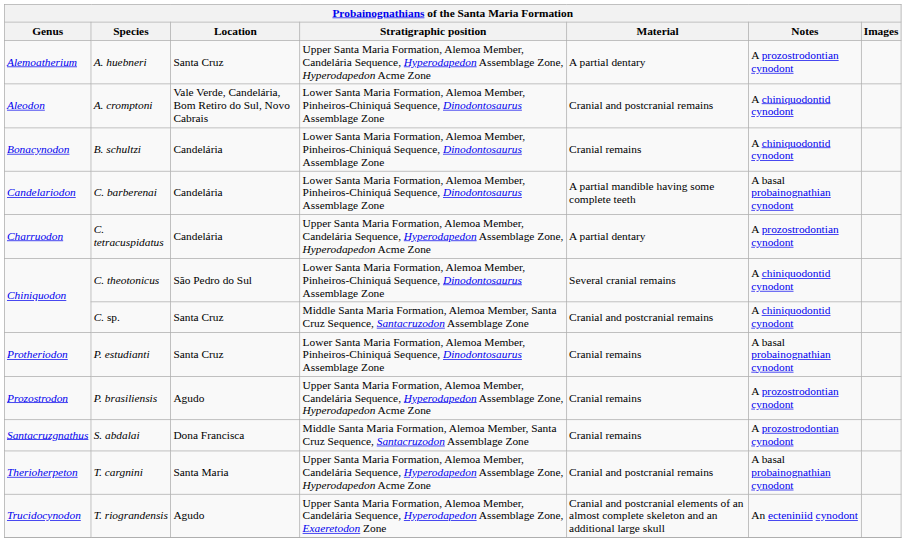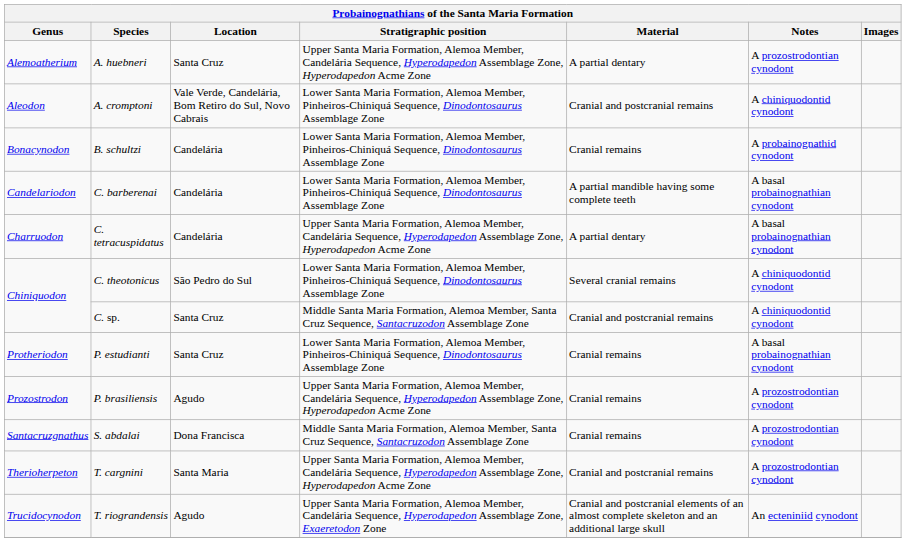 <table class="wikitable" style="margin:auto;"  >
 <tr>
 <th colspan="7" style="text-align:center;"><a href='#'>Probainognathians</a> of the Santa Maria Formation</th>
 </tr>
 <tr>
 <th>Genus</th>
 <th>Species</th>
 <th>Location</th>
 <th>Stratigraphic position</th>
 <th>Material</th>
 <th>Notes</th>
 <th>Images</th>
 </tr>
 <tr>
 <td><em><a href='#'>Alemoatherium</a></em></td>
 <td><em>A. huebneri</em></td>
 <td>Santa Cruz</td>
 <td>Upper Santa Maria Formation, Alemoa Member, Candelária Sequence, <em><a href='#'>Hyperodapedon</a></em> Assemblage Zone, <em>Hyperodapedon</em> Acme Zone</td>
 <td>A partial dentary</td>
 <td>A <a href='#'>prozostrodontian</a> <a href='#'>cynodont</a></td>
 <td></td>
 </tr>
 <tr>
 <td><em><a href='#'>Aleodon</a></em></td>
 <td><em>A.</em> <em>cromptoni</em></td>
 <td>Vale Verde, Candelária, Bom Retiro do Sul, Novo Cabrais</td>
 <td>Lower Santa Maria Formation, Alemoa Member, Pinheiros-Chiniquá Sequence, <em><a href='#'>Dinodontosaurus</a></em> Assemblage Zone</td>
 <td>Cranial and postcranial remains</td>
 <td>A <a href='#'>chiniquodontid</a> <a href='#'>cynodont</a></td>
 <td></td>
 </tr>
 <tr>
 <td><em><a href='#'>Bonacynodon</a></em></td>
 <td><em>B.</em> <em>schultzi</em></td>
 <td>Candelária</td>
 <td>Lower Santa Maria Formation, Alemoa Member, Pinheiros-Chiniquá Sequence, <em><a href='#'>Dinodontosaurus</a></em> Assemblage Zone</td>
 <td>Cranial remains</td>
-<td>A <a href='#'>chiniquodontid</a> <a href='#'>cynodont</a></td>
+<td>A <a href='#'>probainognathid</a> <a href='#'>cynodont</a></td>
 <td></td>
 </tr>
 <tr>
 <td><em><a href='#'>Candelariodon</a></em></td>
 <td><em>C. barberenai</em></td>
 <td>Candelária</td>
 <td>Lower Santa Maria Formation, Alemoa Member, Pinheiros-Chiniquá Sequence, <em><a href='#'>Dinodontosaurus</a></em> Assemblage Zone</td>
 <td>A partial mandible having some complete teeth</td>
 <td>A basal <a href='#'>probainognathian</a> <a href='#'>cynodont</a></td>
 <td></td>
 </tr>
 <tr>
 <td><em><a href='#'>Charruodon</a></em></td>
 <td><em>C.</em> <em>tetracuspidatus</em></td>
 <td>Candelária</td>
 <td>Upper Santa Maria Formation, Alemoa Member, Candelária Sequence, <em><a href='#'>Hyperodapedon</a></em> Assemblage Zone, <em>Hyperodapedon</em> Acme Zone</td>
 <td>A partial dentary</td>
-<td>A <a href='#'>prozostrodontian</a> <a href='#'>cynodont</a></td>
+<td>A basal <a href='#'>probainognathian</a> <a href='#'>cynodont</a></td>
 <td></td>
 </tr>
 <tr>
 <td rowspan="2"><em><a href='#'>Chiniquodon</a></em></td>
 <td><em>C. theotonicus</em></td>
 <td>São Pedro do Sul</td>
 <td>Lower Santa Maria Formation, Alemoa Member, Pinheiros-Chiniquá Sequence, <em><a href='#'>Dinodontosaurus</a></em> Assemblage Zone</td>
 <td>Several cranial remains</td>
 <td>A <a href='#'>chiniquodontid</a> <a href='#'>cynodont</a></td>
 <td></td>
 </tr>
 <tr>
 <td><em>C.</em> sp.</td>
 <td>Santa Cruz</td>
 <td>Middle Santa Maria Formation, Alemoa Member, Santa Cruz Sequence, <em><a href='#'>Santacruzodon</a></em> Assemblage Zone</td>
 <td>Cranial and postcranial remains</td>
 <td>A <a href='#'>chiniquodontid</a> <a href='#'>cynodont</a></td>
 <td></td>
 </tr>
 <tr>
 <td><em><a href='#'>Protheriodon</a></em></td>
 <td><em>P.</em> <em>estudianti</em></td>
 <td>Santa Cruz</td>
 <td>Lower Santa Maria Formation, Alemoa Member, Pinheiros-Chiniquá Sequence, <em><a href='#'>Dinodontosaurus</a></em> Assemblage Zone</td>
 <td>Cranial remains</td>
 <td>A basal <a href='#'>probainognathian</a> <a href='#'>cynodont</a></td>
 <td></td>
 </tr>
 <tr>
 <td><em><a href='#'>Prozostrodon</a></em></td>
 <td><em>P. brasiliensis</em></td>
 <td>Agudo</td>
 <td>Upper Santa Maria Formation, Alemoa Member, Candelária Sequence, <em><a href='#'>Hyperodapedon</a></em> Assemblage Zone, <em>Hyperodapedon</em> Acme Zone</td>
 <td>Cranial remains</td>
 <td>A <a href='#'>prozostrodontian</a> <a href='#'>cynodont</a></td>
 <td></td>
 </tr>
 <tr>
 <td><em><a href='#'>Santacruzgnathus</a></em></td>
 <td><em>S. abdalai</em></td>
 <td>Dona Francisca</td>
 <td>Middle Santa Maria Formation, Alemoa Member, Santa Cruz Sequence, <em><a href='#'>Santacruzodon</a></em> Assemblage Zone</td>
 <td>Cranial remains</td>
 <td>A <a href='#'>prozostrodontian</a> <a href='#'>cynodont</a></td>
 <td></td>
 </tr>
 <tr>
 <td><em><a href='#'>Therioherpeton</a></em></td>
 <td><em>T. cargnini</em></td>
 <td>Santa Maria</td>
 <td>Upper Santa Maria Formation, Alemoa Member, Candelária Sequence, <em><a href='#'>Hyperodapedon</a></em> Assemblage Zone, <em>Hyperodapedon</em> Acme Zone</td>
 <td>Cranial and postcranial remains</td>
-<td>A basal <a href='#'>probainognathian</a> <a href='#'>cynodont</a></td>
+<td>A <a href='#'>prozostrodontian</a> <a href='#'>cynodont</a></td>
 <td></td>
 </tr>
 <tr>
 <td><em><a href='#'>Trucidocynodon</a></em></td>
 <td><em>T. riograndensis</em></td>
 <td>Agudo</td>
 <td>Upper Santa Maria Formation, Alemoa Member, Candelária Sequence, <em><a href='#'>Hyperodapedon</a></em> Assemblage Zone, <em><a href='#'>Exaeretodon</a></em> Zone</td>
 <td>Cranial and postcranial elements of an almost complete skeleton and an additional large skull</td>
 <td>An <a href='#'>ecteniniid</a> <a href='#'>cynodont</a></td>
 <td></td>
 </tr>
 <tr>
 </tr>
 </table>
